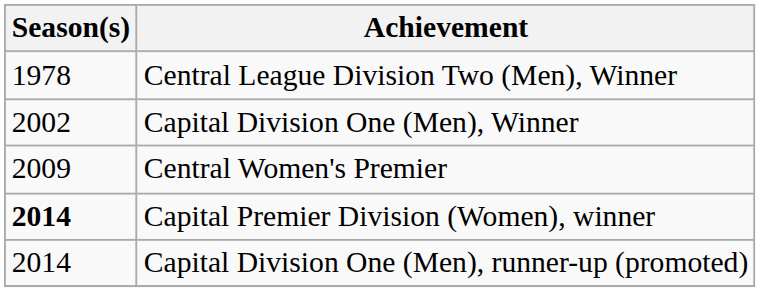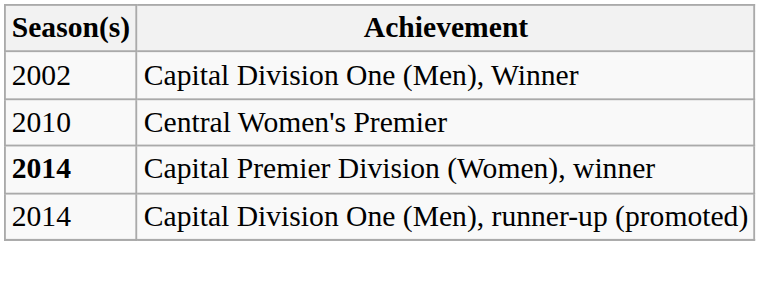 <table class="wikitable">
 <tr>
 <th>Season(s)</th>
 <th>Achievement</th>
 </tr>
 <tr>
-<td>1978</td>
-<td>Central League Division Two (Men), Winner</td>
-</tr>
-<tr>
 <td>2002</td>
 <td>Capital Division One (Men), Winner</td>
 </tr>
 <tr>
-<td>2009</td>
+<td>2010</td>
 <td>Central Women's Premier</td>
 </tr>
 <tr>
 <td><strong>2014</strong></td>
 <td>Capital Premier Division (Women), winner</td>
 </tr>
 <tr>
 <td>2014</td>
 <td>Capital Division One (Men), runner-up (promoted)</td>
 </tr>
 <tr>
 </tr>
 </table>
